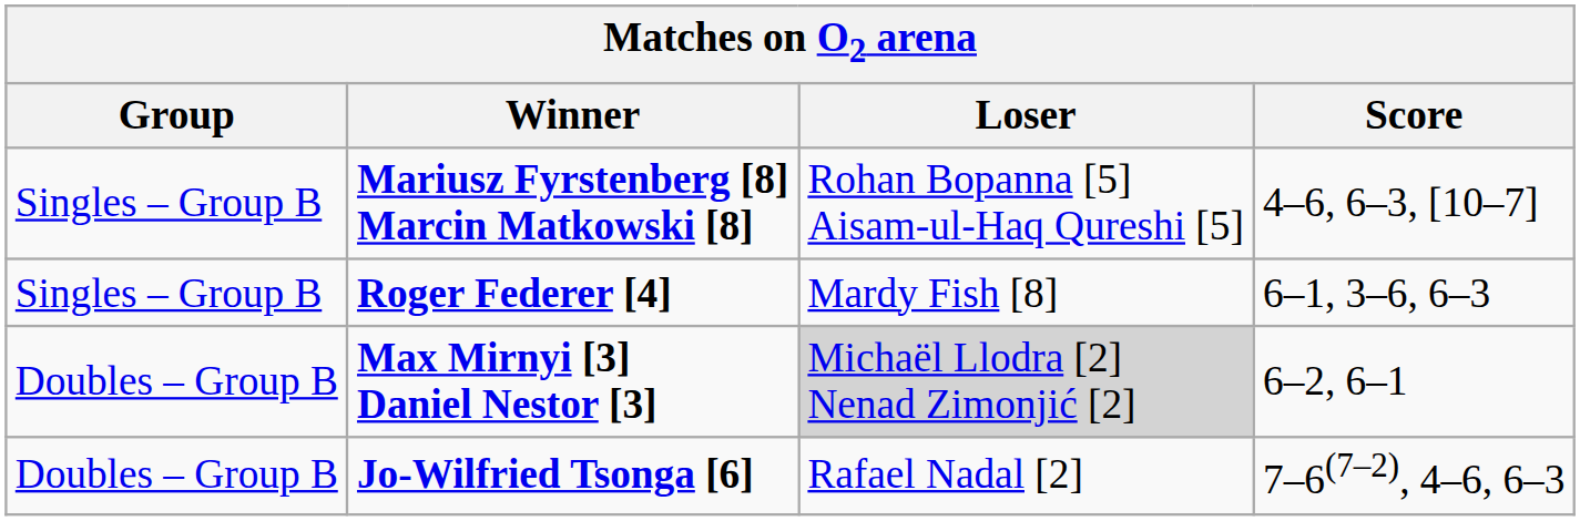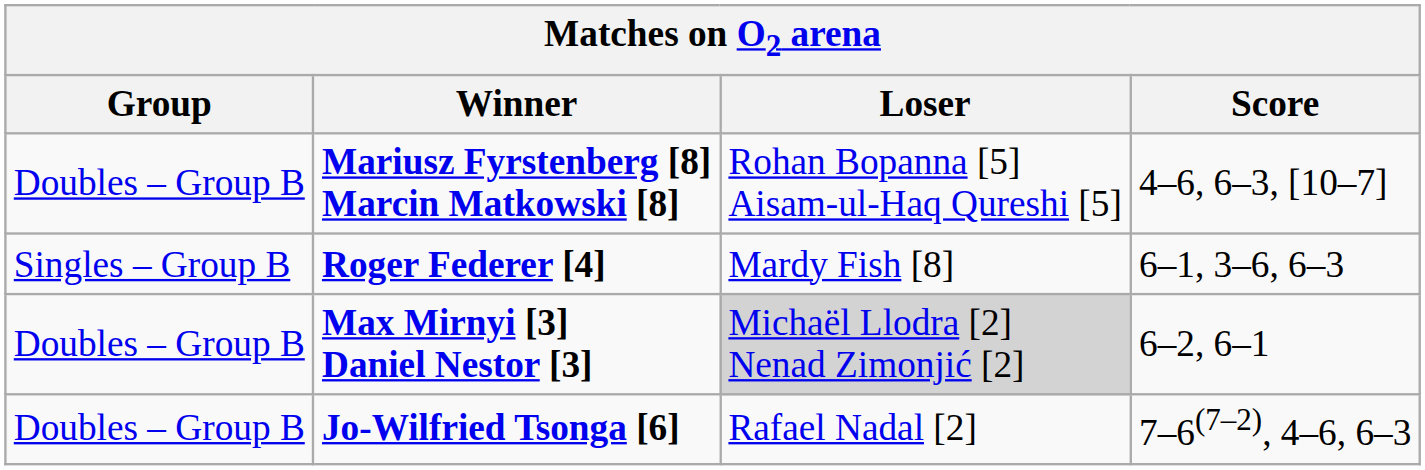 <table class="wikitable collapsible uncollapsed" border=1 style="margin:1em auto;">
 <tr>
 <th colspan=4><strong>Matches on <a href='#'>O<sub>2</sub> arena</a></strong></th>
 </tr>
 <tr>
 <th>Group</th>
 <th>Winner</th>
 <th>Loser</th>
 <th>Score</th>
 </tr>
 <tr>
-<td><a href='#'>Singles – Group B</a></td>
+<td><a href='#'>Doubles – Group B</a></td>
 <td><strong> <a href='#'>Mariusz Fyrstenberg</a> [8] <br>  <a href='#'>Marcin Matkowski</a> [8]</strong></td>
 <td> <a href='#'>Rohan Bopanna</a> [5] <br>  <a href='#'>Aisam-ul-Haq Qureshi</a> [5]</td>
 <td>4–6, 6–3, [10–7]</td>
 </tr>
 <tr>
 <td><a href='#'>Singles – Group B</a></td>
 <td><strong> <a href='#'>Roger Federer</a> [4]</strong></td>
 <td> <a href='#'>Mardy Fish</a> [8]</td>
 <td>6–1, 3–6, 6–3</td>
 </tr>
 <tr>
 <td><a href='#'>Doubles – Group B</a></td>
 <td><strong> <a href='#'>Max Mirnyi</a> [3] <br>  <a href='#'>Daniel Nestor</a> [3]</strong></td>
 <td style="background: lightgrey;"> <a href='#'>Michaël Llodra</a> [2] <br>  <a href='#'>Nenad Zimonjić</a> [2]</td>
 <td>6–2, 6–1</td>
 </tr>
 <tr>
 <td><a href='#'>Doubles – Group B</a></td>
 <td><strong> <a href='#'>Jo-Wilfried Tsonga</a> [6]</strong></td>
 <td> <a href='#'>Rafael Nadal</a> [2]</td>
 <td>7–6<sup>(7–2)</sup>, 4–6, 6–3</td>
 </tr>
 </table>
